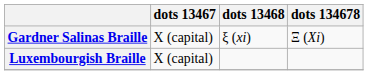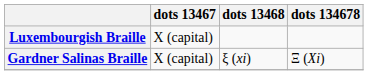 <table class="wikitable">
 <tr>
 <th></th>
 <th>dots 13467</th>
 <th>dots 13468</th>
 <th>dots 134678</th>
 </tr>
 <tr>
+<th align=left><a href='#'>Luxembourgish Braille</a></th>
+<td>X (capital)</td>
+<td></td>
+<td></td>
+</tr>
+<tr>
 <th align=left><a href='#'>Gardner Salinas Braille</a></th>
 <td>X (capital)</td>
 <td>ξ (<em>xi</em>)</td>
 <td>Ξ (<em>Xi</em>)</td>
 </tr>
 <tr>
-<th align=left><a href='#'>Luxembourgish Braille</a></th>
-<td>X (capital)</td>
-<td></td>
-<td></td>
-</tr>
-<tr>
 </tr>
 </table>
